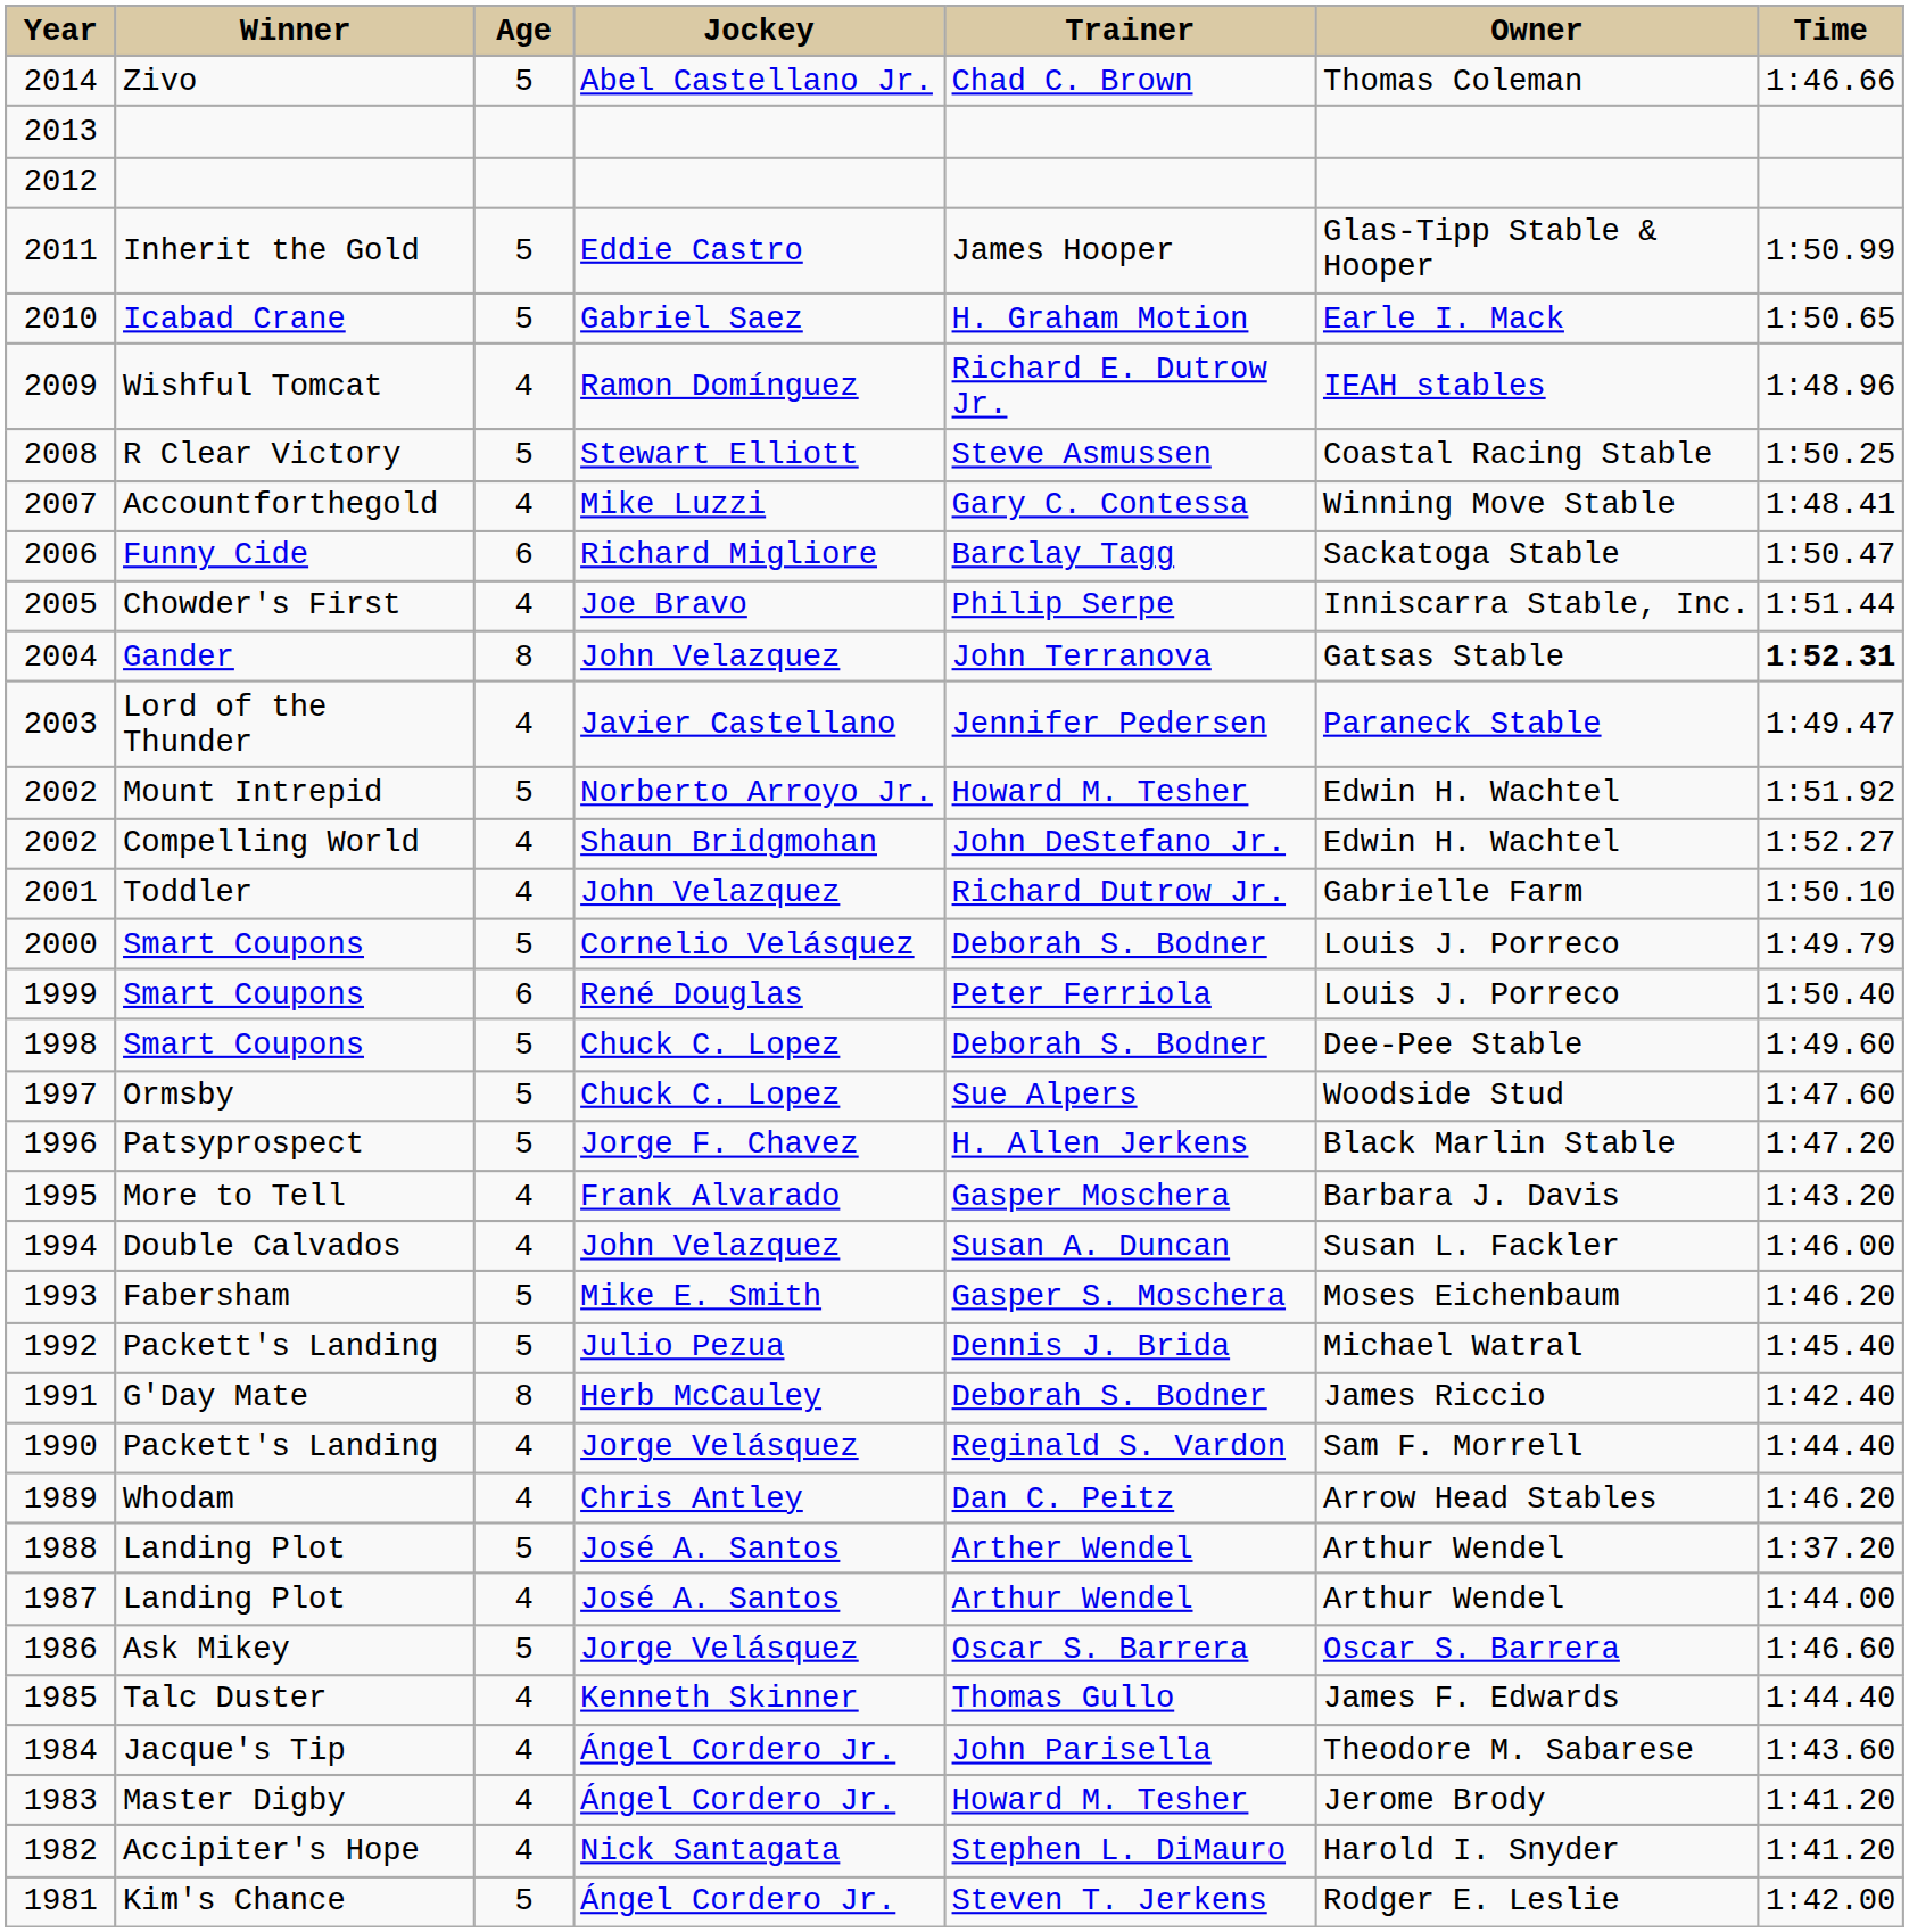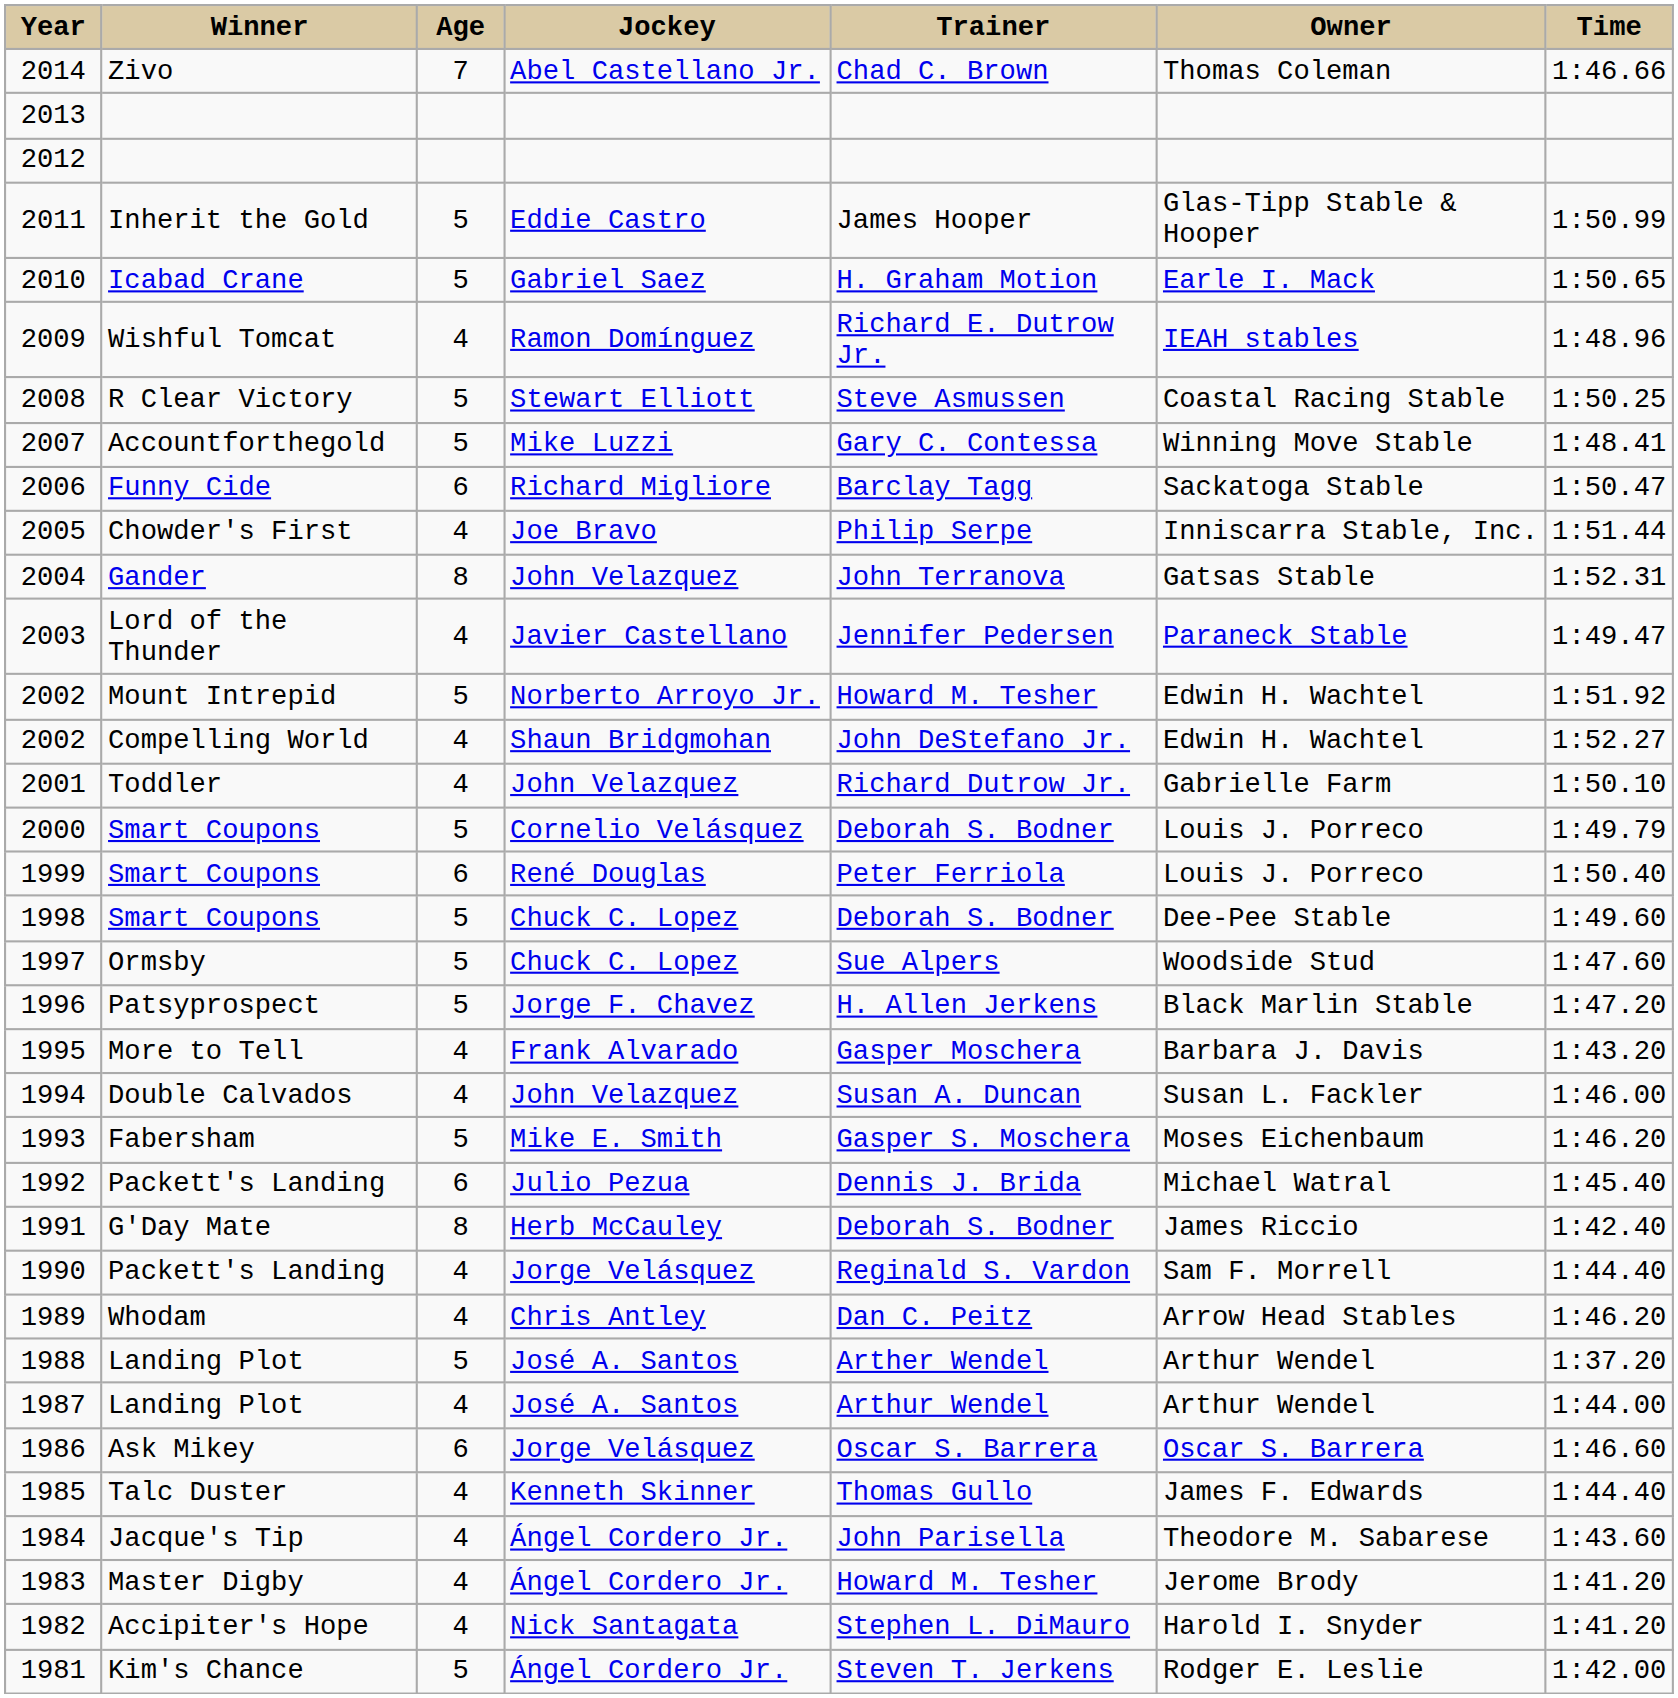 <table class="wikitable sortable">
 <tr>
 <th style="background-color:#DACAA5; width:40px">Year<br></th>
 <th style="background-color:#DACAA5; width:145px">Winner<br></th>
 <th style="background-color:#DACAA5; width:35px">Age<br></th>
 <th style="background-color:#DACAA5; width:150px">Jockey<br></th>
 <th style="background-color:#DACAA5; width:150px">Trainer<br></th>
 <th style="background-color:#DACAA5; width:180px">Owner<br></th>
 <th style="background-color:#DACAA5; width:50px">Time</th>
 </tr>
 <tr>
 <td align=center>2014</td>
 <td>Zivo</td>
-<td align=center>5</td>
+<td align=center>7</td>
 <td><a href='#'>Abel Castellano Jr.</a></td>
 <td><a href='#'>Chad C. Brown</a></td>
 <td>Thomas Coleman</td>
 <td align=center>1:46.66</td>
 </tr>
 <tr>
 <td align=center>2013</td>
 <td></td>
 <td></td>
 <td></td>
 <td></td>
 <td></td>
 <td></td>
 </tr>
 <tr>
 <td align=center>2012</td>
 <td></td>
 <td></td>
 <td></td>
 <td></td>
 <td></td>
 <td></td>
 </tr>
 <tr>
 <td align=center>2011</td>
 <td>Inherit the Gold</td>
 <td align=center>5</td>
 <td><a href='#'>Eddie Castro</a></td>
 <td>James Hooper</td>
 <td>Glas-Tipp Stable & Hooper</td>
 <td align=center>1:50.99</td>
 </tr>
 <tr>
 <td align=center>2010</td>
 <td><a href='#'>Icabad Crane</a></td>
 <td align=center>5</td>
 <td><a href='#'>Gabriel Saez</a></td>
 <td><a href='#'>H. Graham Motion</a></td>
 <td><a href='#'>Earle I. Mack</a></td>
 <td align=center>1:50.65</td>
 </tr>
 <tr>
 <td align=center>2009</td>
 <td>Wishful Tomcat</td>
 <td align=center>4</td>
 <td><a href='#'>Ramon Domínguez</a></td>
 <td><a href='#'>Richard E. Dutrow Jr.</a></td>
 <td><a href='#'>IEAH stables</a></td>
 <td align=center>1:48.96</td>
 </tr>
 <tr>
 <td align=center>2008</td>
 <td>R Clear Victory</td>
 <td align=center>5</td>
 <td><a href='#'>Stewart Elliott</a></td>
 <td><a href='#'>Steve Asmussen</a></td>
 <td>Coastal Racing Stable</td>
 <td align=center>1:50.25</td>
 </tr>
 <tr>
 <td align=center>2007</td>
 <td>Accountforthegold</td>
-<td align=center>4</td>
+<td align=center>5</td>
 <td><a href='#'>Mike Luzzi</a></td>
 <td><a href='#'>Gary C. Contessa</a></td>
 <td>Winning Move Stable</td>
 <td align=center>1:48.41</td>
 </tr>
 <tr>
 <td align=center>2006</td>
 <td><a href='#'>Funny Cide</a></td>
 <td align=center>6</td>
 <td><a href='#'>Richard Migliore</a></td>
 <td><a href='#'>Barclay Tagg</a></td>
 <td>Sackatoga Stable</td>
 <td align=center>1:50.47</td>
 </tr>
 <tr>
 <td align=center>2005</td>
 <td>Chowder's First</td>
 <td align=center>4</td>
 <td><a href='#'>Joe Bravo</a></td>
 <td><a href='#'>Philip Serpe</a></td>
 <td>Inniscarra Stable, Inc.</td>
 <td align=center>1:51.44</td>
 </tr>
 <tr>
 <td align=center>2004</td>
 <td><a href='#'>Gander</a></td>
 <td align=center>8</td>
 <td><a href='#'>John Velazquez</a></td>
 <td><a href='#'>John Terranova</a></td>
 <td>Gatsas Stable</td>
-<td align=center><strong>1:52.31</strong></td>
+<td align=center>1:52.31</td>
 </tr>
 <tr>
 <td align=center>2003</td>
 <td>Lord of the Thunder</td>
 <td align=center>4</td>
 <td><a href='#'>Javier Castellano</a></td>
 <td><a href='#'>Jennifer Pedersen</a></td>
 <td><a href='#'>Paraneck Stable</a></td>
 <td align=center>1:49.47</td>
 </tr>
 <tr>
 <td align=center>2002</td>
 <td>Mount Intrepid</td>
 <td align=center>5</td>
 <td><a href='#'>Norberto Arroyo Jr.</a></td>
 <td><a href='#'>Howard M. Tesher</a></td>
 <td>Edwin H. Wachtel</td>
 <td align=center>1:51.92</td>
 </tr>
 <tr>
 <td align=center>2002</td>
 <td>Compelling World</td>
 <td align=center>4</td>
 <td><a href='#'>Shaun Bridgmohan</a></td>
 <td><a href='#'>John DeStefano Jr.</a></td>
 <td>Edwin H. Wachtel</td>
 <td align=center>1:52.27</td>
 </tr>
 <tr>
 <td align=center>2001</td>
 <td>Toddler</td>
 <td align=center>4</td>
 <td><a href='#'>John Velazquez</a></td>
 <td><a href='#'>Richard Dutrow Jr.</a></td>
 <td>Gabrielle Farm</td>
 <td align=center>1:50.10</td>
 </tr>
 <tr>
 <td align=center>2000</td>
 <td><a href='#'>Smart Coupons</a></td>
 <td align=center>5</td>
 <td><a href='#'>Cornelio Velásquez</a></td>
 <td><a href='#'>Deborah S. Bodner</a></td>
 <td>Louis J. Porreco</td>
 <td align=center>1:49.79</td>
 </tr>
 <tr>
 <td align=center>1999</td>
 <td><a href='#'>Smart Coupons</a></td>
 <td align=center>6</td>
 <td><a href='#'>René Douglas</a></td>
 <td><a href='#'>Peter Ferriola</a></td>
 <td>Louis J. Porreco</td>
 <td align=center>1:50.40</td>
 </tr>
 <tr>
 <td align=center>1998</td>
 <td><a href='#'>Smart Coupons</a></td>
 <td align=center>5</td>
 <td><a href='#'>Chuck C. Lopez</a></td>
 <td><a href='#'>Deborah S. Bodner</a></td>
 <td>Dee-Pee Stable</td>
 <td align=center>1:49.60</td>
 </tr>
 <tr>
 <td align=center>1997</td>
 <td>Ormsby</td>
 <td align=center>5</td>
 <td><a href='#'>Chuck C. Lopez</a></td>
 <td><a href='#'>Sue Alpers</a></td>
 <td>Woodside Stud</td>
 <td align=center>1:47.60</td>
 </tr>
 <tr>
 <td align=center>1996</td>
 <td>Patsyprospect</td>
 <td align=center>5</td>
 <td><a href='#'>Jorge F. Chavez</a></td>
 <td><a href='#'>H. Allen Jerkens</a></td>
 <td>Black Marlin Stable</td>
 <td align=center>1:47.20</td>
 </tr>
 <tr>
 <td align=center>1995</td>
 <td>More to Tell</td>
 <td align=center>4</td>
 <td><a href='#'>Frank Alvarado</a></td>
 <td><a href='#'>Gasper Moschera</a></td>
 <td>Barbara J. Davis</td>
 <td align=center>1:43.20</td>
 </tr>
 <tr>
 <td align=center>1994</td>
 <td>Double Calvados</td>
 <td align=center>4</td>
 <td><a href='#'>John Velazquez</a></td>
 <td><a href='#'>Susan A. Duncan</a></td>
 <td>Susan L. Fackler</td>
 <td align=center>1:46.00</td>
 </tr>
 <tr>
 <td align=center>1993</td>
 <td>Fabersham</td>
 <td align=center>5</td>
 <td><a href='#'>Mike E. Smith</a></td>
 <td><a href='#'>Gasper S. Moschera</a></td>
 <td>Moses Eichenbaum</td>
 <td align=center>1:46.20</td>
 </tr>
 <tr>
 <td align=center>1992</td>
 <td>Packett's Landing</td>
-<td align=center>5</td>
+<td align=center>6</td>
 <td><a href='#'>Julio Pezua</a></td>
 <td><a href='#'>Dennis J. Brida</a></td>
 <td>Michael Watral</td>
 <td align=center>1:45.40</td>
 </tr>
 <tr>
 <td align=center>1991</td>
 <td>G'Day Mate</td>
 <td align=center>8</td>
 <td><a href='#'>Herb McCauley</a></td>
 <td><a href='#'>Deborah S. Bodner</a></td>
 <td>James Riccio</td>
 <td align=center>1:42.40</td>
 </tr>
 <tr>
 <td align=center>1990</td>
 <td>Packett's Landing</td>
 <td align=center>4</td>
 <td><a href='#'>Jorge Velásquez</a></td>
 <td><a href='#'>Reginald S. Vardon</a></td>
 <td>Sam F. Morrell</td>
 <td align=center>1:44.40</td>
 </tr>
 <tr>
 <td align=center>1989</td>
 <td>Whodam</td>
 <td align=center>4</td>
 <td><a href='#'>Chris Antley</a></td>
 <td><a href='#'>Dan C. Peitz</a></td>
 <td>Arrow Head Stables</td>
 <td align=center>1:46.20</td>
 </tr>
 <tr>
 <td align=center>1988</td>
 <td>Landing Plot</td>
 <td align=center>5</td>
 <td><a href='#'>José A. Santos</a></td>
 <td><a href='#'>Arther Wendel</a></td>
 <td>Arthur Wendel</td>
 <td align=center>1:37.20</td>
 </tr>
 <tr>
 <td align=center>1987</td>
 <td>Landing Plot</td>
 <td align=center>4</td>
 <td><a href='#'>José A. Santos</a></td>
 <td><a href='#'>Arthur Wendel</a></td>
 <td>Arthur Wendel</td>
 <td align=center>1:44.00</td>
 </tr>
 <tr>
 <td align=center>1986</td>
 <td>Ask Mikey</td>
-<td align=center>5</td>
+<td align=center>6</td>
 <td><a href='#'>Jorge Velásquez</a></td>
 <td><a href='#'>Oscar S. Barrera</a></td>
 <td><a href='#'>Oscar S. Barrera</a></td>
 <td align=center>1:46.60</td>
 </tr>
 <tr>
 <td align=center>1985</td>
 <td>Talc Duster</td>
 <td align=center>4</td>
 <td><a href='#'>Kenneth Skinner</a></td>
 <td><a href='#'>Thomas Gullo</a></td>
 <td>James F. Edwards</td>
 <td align=center>1:44.40</td>
 </tr>
 <tr>
 <td align=center>1984</td>
 <td>Jacque's Tip</td>
 <td align=center>4</td>
 <td><a href='#'>Ángel Cordero Jr.</a></td>
 <td><a href='#'>John Parisella</a></td>
 <td>Theodore M. Sabarese</td>
 <td align=center>1:43.60</td>
 </tr>
 <tr>
 <td align=center>1983</td>
 <td>Master Digby</td>
 <td align=center>4</td>
 <td><a href='#'>Ángel Cordero Jr.</a></td>
 <td><a href='#'>Howard M. Tesher</a></td>
 <td>Jerome Brody</td>
 <td align=center>1:41.20</td>
 </tr>
 <tr>
 <td align=center>1982</td>
 <td>Accipiter's Hope</td>
 <td align=center>4</td>
 <td><a href='#'>Nick Santagata</a></td>
 <td><a href='#'>Stephen L. DiMauro</a></td>
 <td>Harold I. Snyder</td>
 <td align=center>1:41.20</td>
 </tr>
 <tr>
 <td align=center>1981</td>
 <td>Kim's Chance</td>
 <td align=center>5</td>
 <td><a href='#'>Ángel Cordero Jr.</a></td>
 <td><a href='#'>Steven T. Jerkens</a></td>
 <td>Rodger E. Leslie</td>
 <td align=center>1:42.00</td>
 </tr>
 <tr>
 </tr>
 </table>
